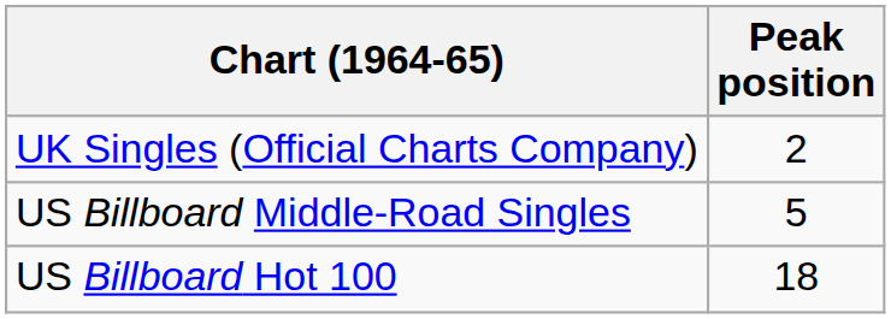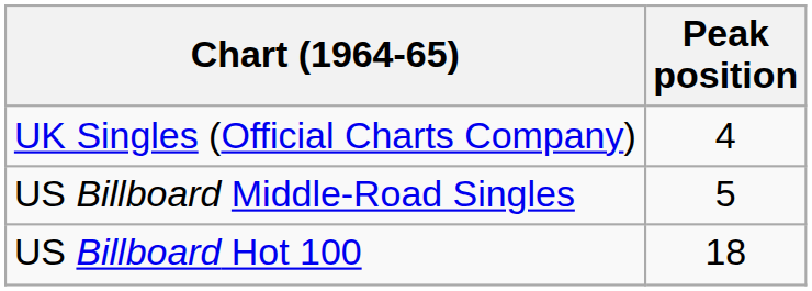 <table class="wikitable sortable">
 <tr>
 <th>Chart (1964-65)</th>
 <th>Peak<br>position</th>
 </tr>
 <tr>
 <td><a href='#'>UK Singles</a> (<a href='#'>Official Charts Company</a>)</td>
-<td align="center">2</td>
+<td align="center">4</td>
 </tr>
 <tr>
 <td align="left">US <em>Billboard</em> <a href='#'>Middle-Road Singles</a></td>
 <td align="center">5</td>
 </tr>
 <tr>
 <td>US <a href='#'><em>Billboard</em> Hot 100</a></td>
 <td align="center">18</td>
 </tr>
 </table>
